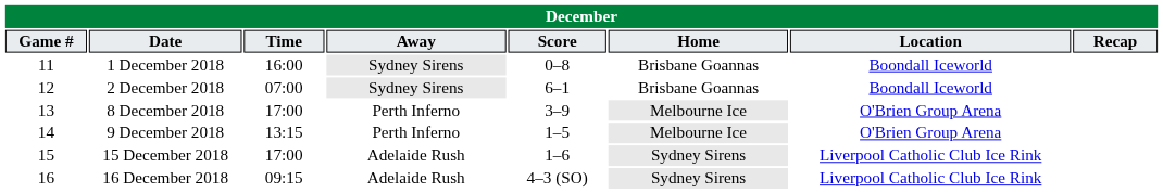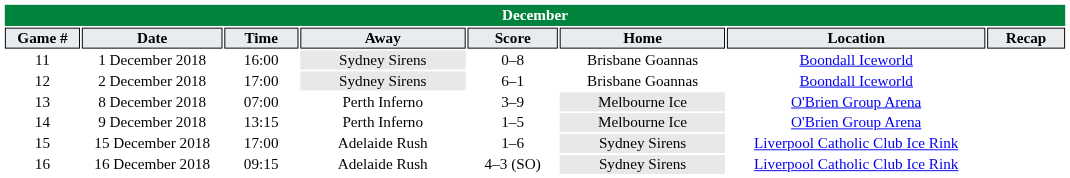 <table class="toccolours" style="width:70em;text-align: center">
 <tr>
 <th colspan="8" style="background:#00843d;color:white;border:#00843d 1px solid">December</th>
 </tr>
 <tr>
 <th style="background:#e9ecef;color:black;border:#000000 1px solid; width: 40px">Game #</th>
 <th style="background:#e9ecef;color:black;border:#000000 1px solid; width: 80px">Date</th>
 <th style="background:#e9ecef;color:black;border:#000000 1px solid; width: 40px">Time</th>
 <th style="background:#e9ecef;color:black;border:#000000 1px solid; width: 95px">Away</th>
 <th style="background:#e9ecef;color:black;border:#000000 1px solid; width: 50px">Score</th>
 <th style="background:#e9ecef;color:black;border:#000000 1px solid; width: 95px">Home</th>
 <th style="background:#e9ecef;color:black;border:#000000 1px solid; width: 150px">Location</th>
 <th style="background:#e9ecef;color:black;border:#000000 1px solid; width: 40px">Recap</th>
 </tr>
 <tr>
 <td>11</td>
 <td>1 December 2018</td>
 <td>16:00</td>
 <td bgcolor="#e8e8e8">Sydney Sirens</td>
 <td>0–8</td>
 <td>Brisbane Goannas</td>
 <td><a href='#'>Boondall Iceworld</a></td>
 <td></td>
 </tr>
 <tr>
 <td>12</td>
 <td>2 December 2018</td>
-<td>07:00</td>
+<td>17:00</td>
 <td bgcolor="#e8e8e8">Sydney Sirens</td>
 <td>6–1</td>
 <td>Brisbane Goannas</td>
 <td><a href='#'>Boondall Iceworld</a></td>
 <td></td>
 </tr>
 <tr>
 <td>13</td>
 <td>8 December 2018</td>
-<td>17:00</td>
+<td>07:00</td>
 <td>Perth Inferno</td>
 <td>3–9</td>
 <td bgcolor="#e8e8e8">Melbourne Ice</td>
 <td><a href='#'>O'Brien Group Arena</a></td>
 <td></td>
 </tr>
 <tr>
 <td>14</td>
 <td>9 December 2018</td>
 <td>13:15</td>
 <td>Perth Inferno</td>
 <td>1–5</td>
 <td bgcolor="#e8e8e8">Melbourne Ice</td>
 <td><a href='#'>O'Brien Group Arena</a></td>
 <td></td>
 </tr>
 <tr>
 <td>15</td>
 <td>15 December 2018</td>
 <td>17:00</td>
 <td>Adelaide Rush</td>
 <td>1–6</td>
 <td bgcolor="#e8e8e8">Sydney Sirens</td>
 <td><a href='#'>Liverpool Catholic Club Ice Rink</a></td>
 <td></td>
 </tr>
 <tr>
 <td>16</td>
 <td>16 December 2018</td>
 <td>09:15</td>
 <td>Adelaide Rush</td>
 <td>4–3 (SO)</td>
 <td bgcolor="#e8e8e8">Sydney Sirens</td>
 <td><a href='#'>Liverpool Catholic Club Ice Rink</a></td>
 <td></td>
 </tr>
 <tr>
 </tr>
 </table>
